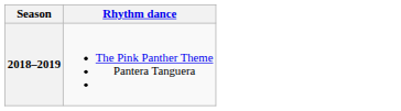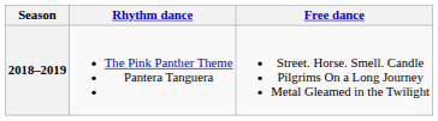 <table class=wikitable style=text-align:center>
 <tr>
 <th>Season</th>
 <th><a href='#'>Rhythm dance</a></th>
+<th><a href='#'>Free dance</a></th>
 </tr>
 <tr>
 <th>2018–2019 <br> </th>
 <td><br><ul><li> <a href='#'>The Pink Panther Theme</a> <br></li><li> Pantera Tanguera <br></li><li></li></ul></td>
+<td><br><ul><li>Street. Horse. Smell. Candle <br></li><li>Pilgrims On a Long Journey <br></li><li>Metal Gleamed in the Twilight <br></li></ul></td>
 </tr>
 </table>
